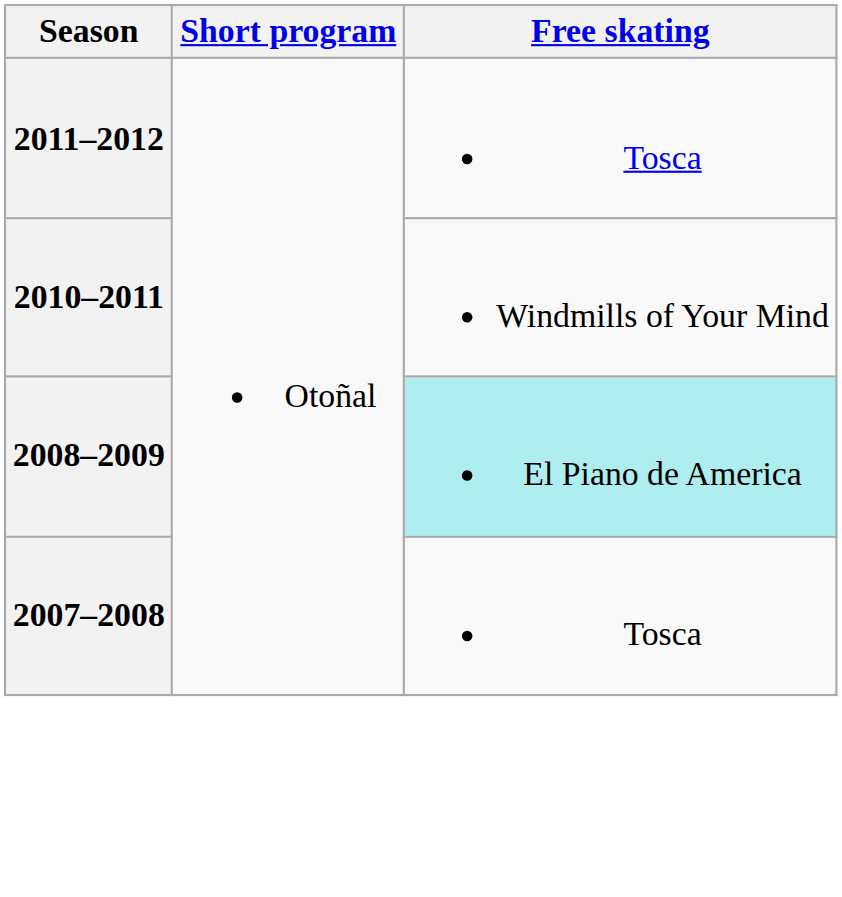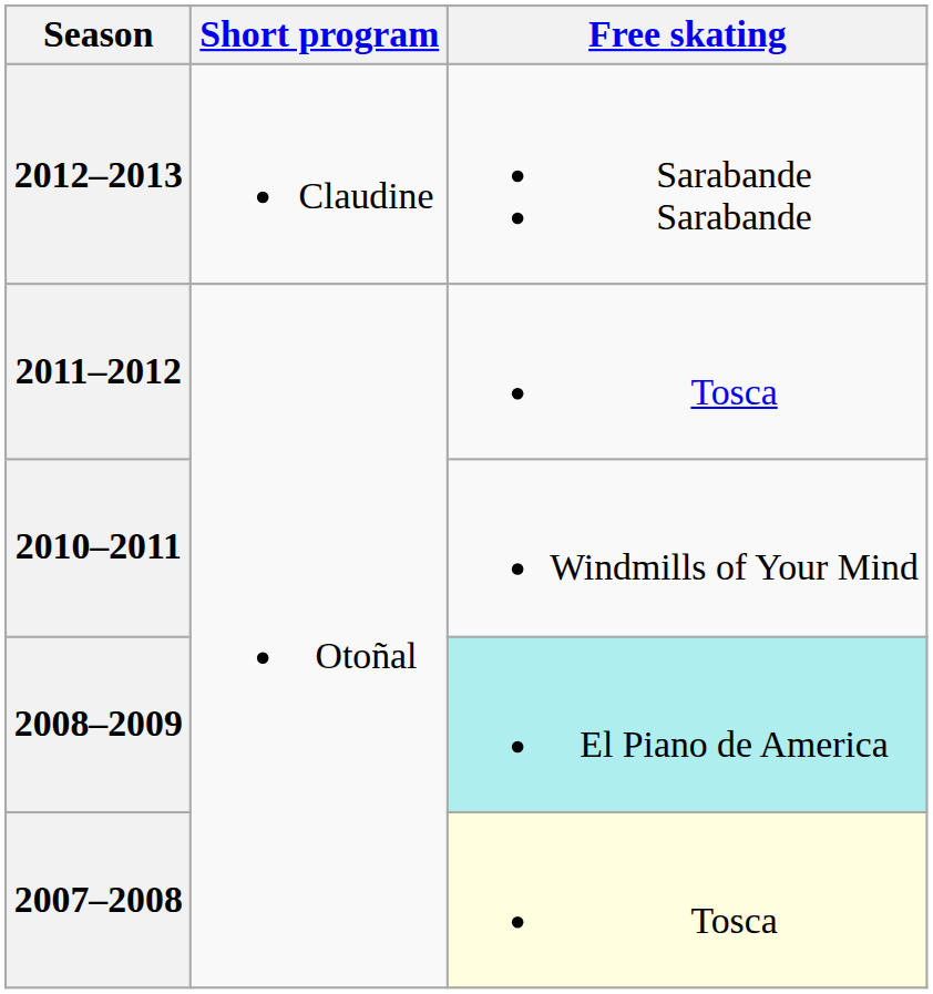 <table class="wikitable" style="text-align:center">
 <tr>
 <th>Season</th>
 <th><a href='#'>Short program</a></th>
 <th><a href='#'>Free skating</a></th>
+</tr>
+<tr>
+<th>2012–2013 <br> </th>
+<td><br><ul><li>Claudine <br></li></ul></td>
+<td><br><ul><li>Sarabande <br></li><li>Sarabande <br></li></ul></td>
 </tr>
 <tr>
 <th>2011–2012 <br> </th>
 <td rowspan=4><br><ul><li>Otoñal <br></li></ul></td>
 <td><br><ul><li><a href='#'>Tosca</a> <br></li></ul></td>
 </tr>
 <tr>
 <th>2010–2011 <br> </th>
 <td><br><ul><li>Windmills of Your Mind <br></li></ul></td>
 </tr>
 <tr>
 <th>2008–2009 <br> </th>
 <td style="background: paleturquoise;"><br><ul><li>El Piano de America <br></li></ul></td>
 </tr>
 <tr>
 <th>2007–2008 <br> </th>
-<td><br><ul><li>Tosca <br></li></ul></td>
+<td style="background: lightyellow;"><br><ul><li>Tosca <br></li></ul></td>
 </tr>
 </table>
